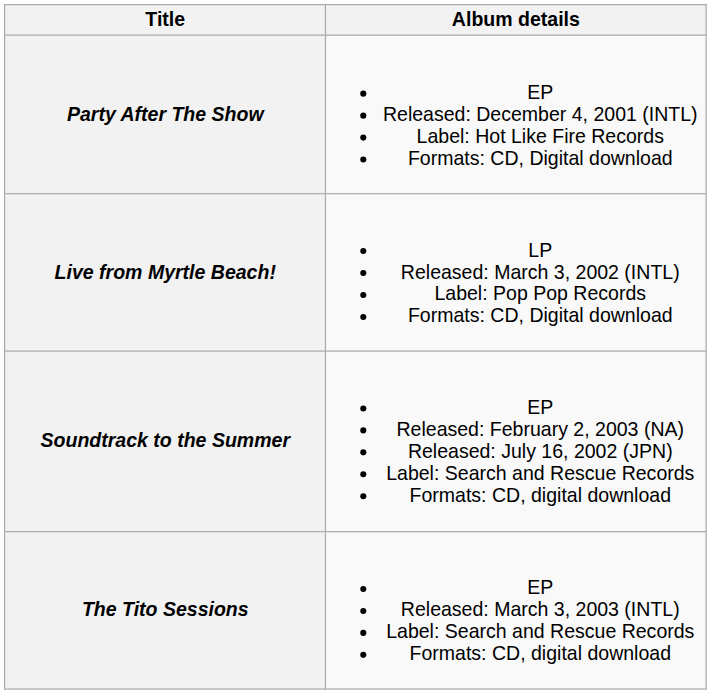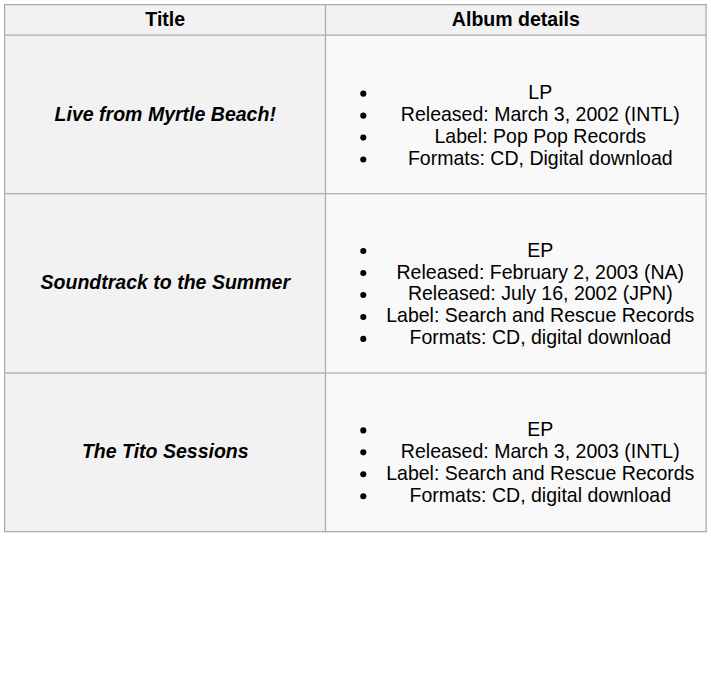 <table class="wikitable plainrowheaders" style="text-align:center;">
 <tr>
 <th scope="col" style="width:16em;">Title</th>
 <th scope="col" style="width:19em;">Album details</th>
-</tr>
-<tr>
-<th scope="row"><em>Party After The Show</em></th>
-<td><br><ul><li>EP</li><li>Released: December 4, 2001 <span>(INTL)</span></li><li>Label: Hot Like Fire Records</li><li>Formats: CD, Digital download</li></ul></td>
 </tr>
 <tr>
 <th scope="row"><em>Live from Myrtle Beach!</em></th>
 <td><br><ul><li>LP</li><li>Released: March 3, 2002 <span>(INTL)</span></li><li>Label: Pop Pop Records</li><li>Formats: CD, Digital download</li></ul></td>
 </tr>
 <tr>
 <th scope="row"><em>Soundtrack to the Summer</em></th>
 <td><br><ul><li>EP</li><li>Released: February 2, 2003 <span>(NA)</span></li><li>Released: July 16, 2002 <span>(JPN)</span></li><li>Label: Search and Rescue Records</li><li>Formats: CD, digital download</li></ul></td>
 </tr>
 <tr>
 <th scope="row"><em>The Tito Sessions</em></th>
 <td><br><ul><li>EP</li><li>Released: March 3, 2003 <span>(INTL)</span></li><li>Label: Search and Rescue Records</li><li>Formats: CD, digital download</li></ul></td>
 </tr>
 </table>
